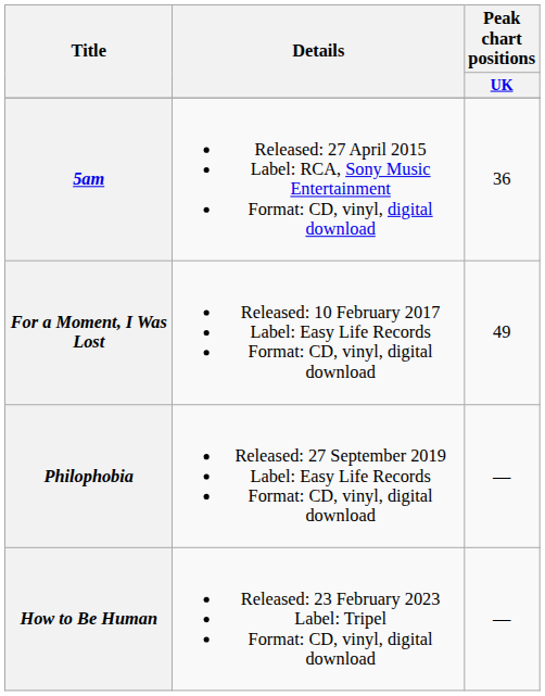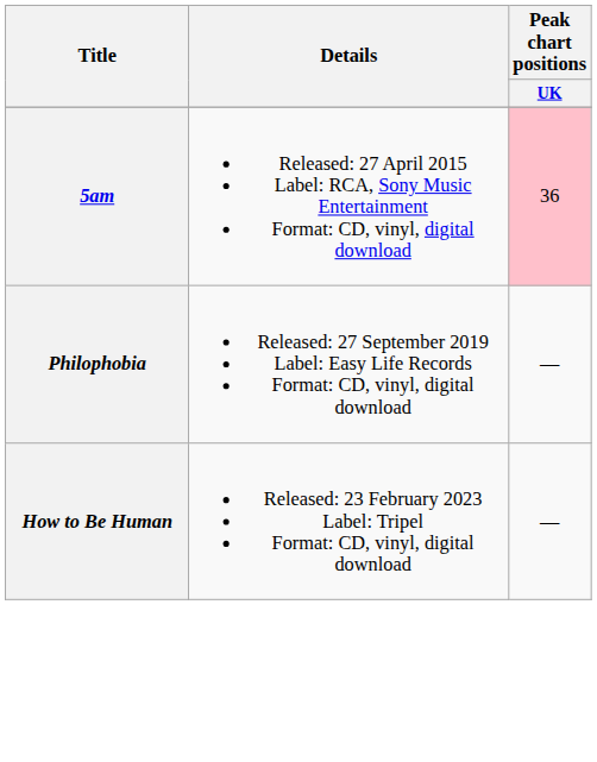 <table class="wikitable plainrowheaders" style="text-align:center;">
 <tr>
 <th scope="col" rowspan="2" style="width:9em;">Title</th>
 <th scope="col" rowspan="2" style="width:16em;">Details</th>
 <th scope="col" colspan="1">Peak chart positions</th>
 </tr>
 <tr>
 <th scope="col" style="width:3em;font-size:85%;"><a href='#'>UK</a><br></th>
 </tr>
 <tr>
 </tr>
 <tr>
 <th scope="row"><em><a href='#'>5am</a></em></th>
 <td><br><ul><li>Released: 27 April 2015</li><li>Label: RCA, <a href='#'>Sony Music Entertainment</a></li><li>Format: CD, vinyl, <a href='#'>digital download</a></li></ul></td>
-<td>36</td>
-</tr>
-<tr>
-<th scope="row"><em>For a Moment, I Was Lost</em></th>
-<td><br><ul><li>Released: 10 February 2017</li><li>Label: Easy Life Records</li><li>Format: CD, vinyl, digital download</li></ul></td>
-<td>49</td>
+<td style="background: pink;">36</td>
 </tr>
 <tr>
 <th scope="row"><em>Philophobia</em></th>
 <td><br><ul><li>Released: 27 September 2019</li><li>Label: Easy Life Records</li><li>Format: CD, vinyl, digital download</li></ul></td>
 <td>—</td>
 </tr>
 <tr>
 <th scope="row"><em>How to Be Human</em></th>
 <td><br><ul><li>Released: 23 February 2023</li><li>Label: Tripel</li><li>Format: CD, vinyl, digital download</li></ul></td>
 <td>—</td>
 </tr>
 </table>
